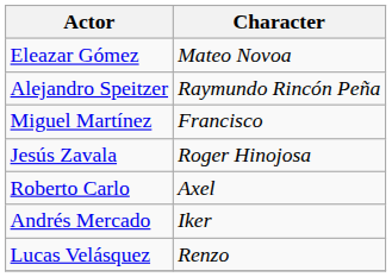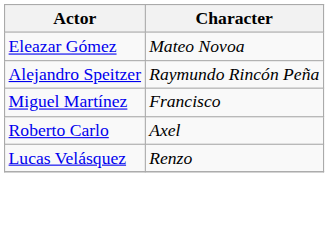 <table class="wikitable">
 <tr>
 <th>Actor</th>
 <th>Character</th>
 </tr>
 <tr>
 <td><a href='#'>Eleazar Gómez</a></td>
 <td><em>Mateo Novoa</em></td>
 </tr>
 <tr>
 <td><a href='#'>Alejandro Speitzer</a></td>
 <td><em>Raymundo Rincón Peña</em></td>
 </tr>
 <tr>
 <td><a href='#'>Miguel Martínez</a></td>
 <td><em>Francisco</em></td>
 </tr>
 <tr>
-<td><a href='#'>Jesús Zavala</a></td>
-<td><em>Roger Hinojosa </em></td>
-</tr>
-<tr>
 <td><a href='#'>Roberto Carlo</a></td>
 <td><em>Axel</em></td>
-</tr>
-<tr>
-<td><a href='#'>Andrés Mercado</a></td>
-<td><em>Iker</em></td>
 </tr>
 <tr>
 <td><a href='#'>Lucas Velásquez</a></td>
 <td><em>Renzo</em></td>
 </tr>
 <tr>
 </tr>
 </table>
